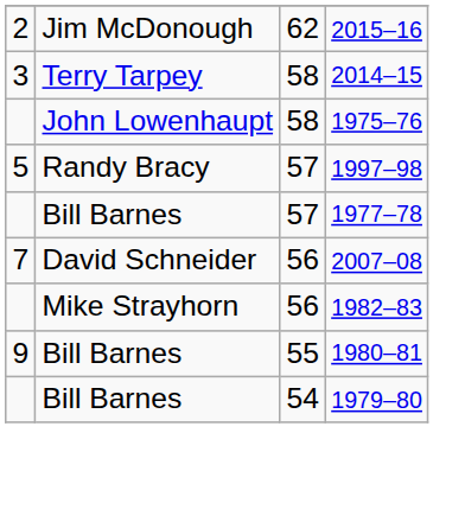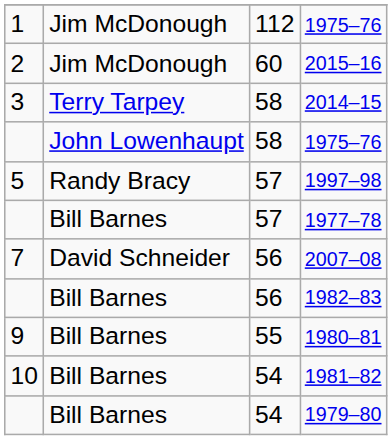 <table class="wikitable">
 <tr>
 </tr>
 <tr>
+<td>1</td>
+<td>Jim McDonough</td>
+<td>112</td>
+<td style="font-size:80%;"><a href='#'>1975–76</a></td>
+</tr>
+<tr>
 <td>2</td>
 <td>Jim McDonough</td>
-<td>62</td>
+<td>60</td>
 <td style="font-size:80%;"><a href='#'>2015–16</a></td>
 </tr>
 <tr>
 <td>3</td>
 <td><a href='#'>Terry Tarpey</a></td>
 <td>58</td>
 <td style="font-size:80%;"><a href='#'>2014–15</a></td>
 </tr>
 <tr>
 <td></td>
 <td><a href='#'>John Lowenhaupt</a></td>
 <td>58</td>
 <td style="font-size:80%;"><a href='#'>1975–76</a></td>
 </tr>
 <tr>
 <td>5</td>
 <td>Randy Bracy</td>
 <td>57</td>
 <td style="font-size:80%;"><a href='#'>1997–98</a></td>
 </tr>
 <tr>
 <td></td>
 <td>Bill Barnes</td>
 <td>57</td>
 <td style="font-size:80%;"><a href='#'>1977–78</a></td>
 </tr>
 <tr>
 <td>7</td>
 <td>David Schneider</td>
 <td>56</td>
 <td style="font-size:80%;"><a href='#'>2007–08</a></td>
 </tr>
 <tr>
 <td></td>
-<td>Mike Strayhorn</td>
+<td>Bill Barnes</td>
 <td>56</td>
 <td style="font-size:80%;"><a href='#'>1982–83</a></td>
 </tr>
 <tr>
 <td>9</td>
 <td>Bill Barnes</td>
 <td>55</td>
 <td style="font-size:80%;"><a href='#'>1980–81</a></td>
 </tr>
 <tr>
+<td>10</td>
+<td>Bill Barnes</td>
+<td>54</td>
+<td style="font-size:80%;"><a href='#'>1981–82</a></td>
+</tr>
+<tr>
 <td></td>
 <td>Bill Barnes</td>
 <td>54</td>
 <td style="font-size:80%;"><a href='#'>1979–80</a></td>
 </tr>
 </table>
